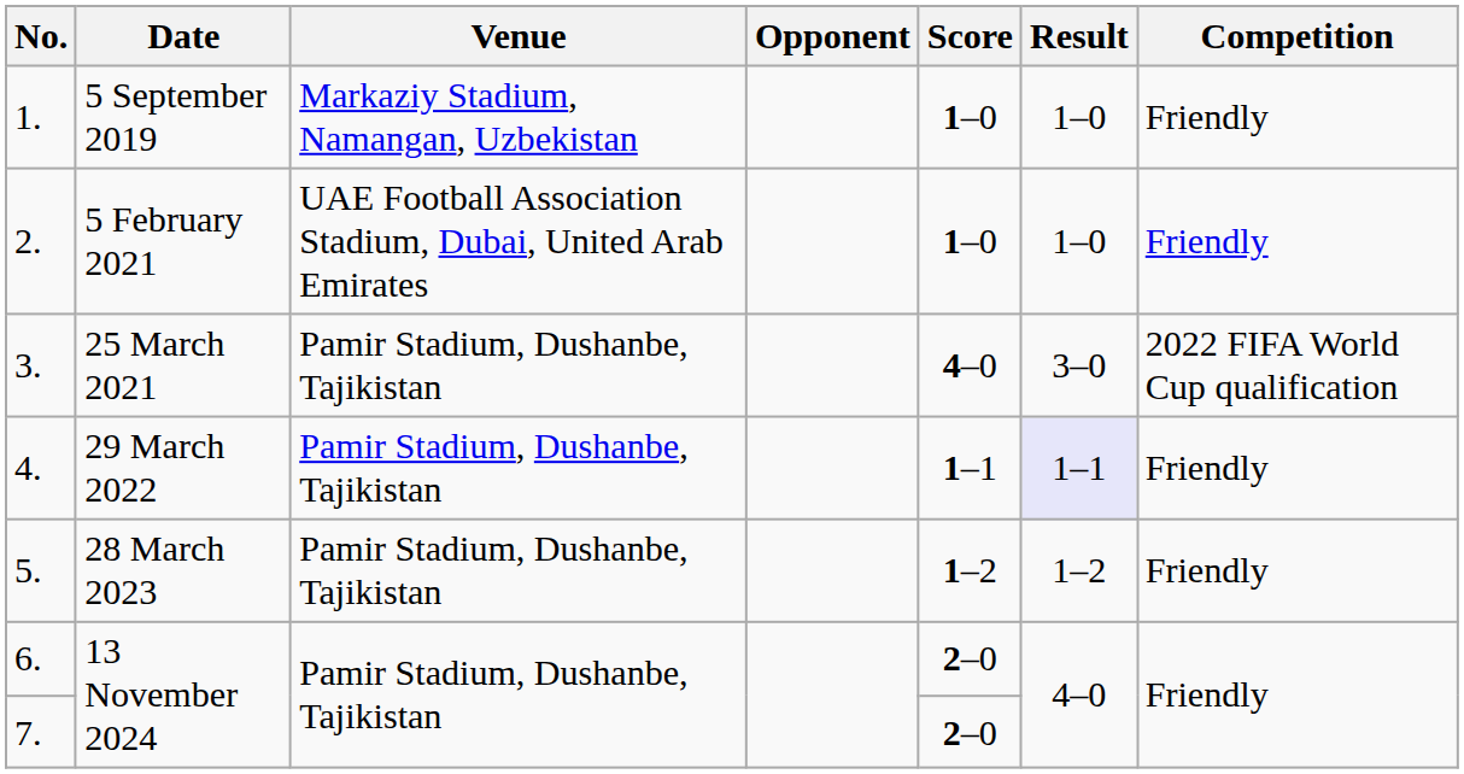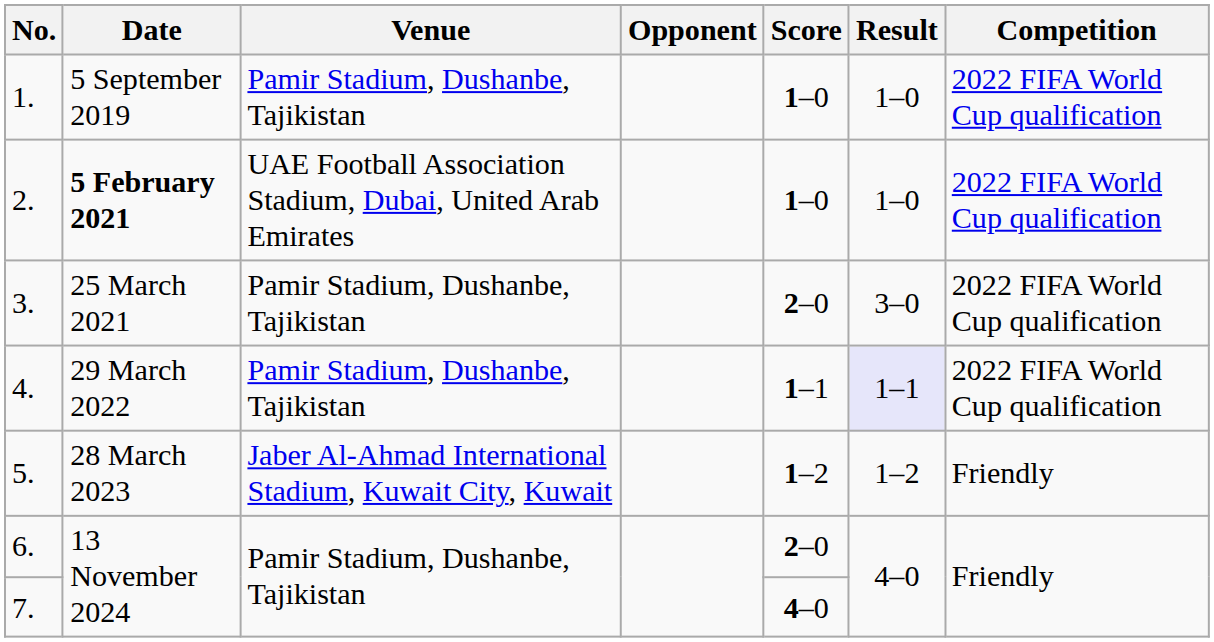 <table class="wikitable" style="font-size:95%;">
 <tr>
 <th>No.</th>
 <th>Date</th>
 <th>Venue</th>
 <th>Opponent</th>
 <th>Score</th>
 <th>Result</th>
 <th>Competition</th>
 </tr>
 <tr>
 <td>1.</td>
 <td>5 September 2019</td>
-<td><a href='#'>Markaziy Stadium</a>, <a href='#'>Namangan</a>, <a href='#'>Uzbekistan</a></td>
+<td><a href='#'>Pamir Stadium</a>, <a href='#'>Dushanbe</a>, Tajikistan</td>
 <td></td>
 <td align=center><strong>1</strong>–0</td>
 <td align=center>1–0</td>
-<td>Friendly</td>
+<td><a href='#'>2022 FIFA World Cup qualification</a></td>
 </tr>
 <tr>
 <td>2.</td>
-<td>5 February 2021</td>
+<td><strong>5 February 2021</strong></td>
 <td>UAE Football Association Stadium, <a href='#'>Dubai</a>, United Arab Emirates</td>
 <td></td>
 <td align=center><strong>1</strong>–0</td>
 <td align=center>1–0</td>
-<td><a href='#'>Friendly</a></td>
+<td><a href='#'>2022 FIFA World Cup qualification</a></td>
 </tr>
 <tr>
 <td>3.</td>
 <td>25 March 2021</td>
 <td>Pamir Stadium, Dushanbe, Tajikistan</td>
 <td></td>
-<td align=center><strong>4</strong>–0</td>
+<td align=center><strong>2</strong>–0</td>
 <td align=center>3–0</td>
 <td>2022 FIFA World Cup qualification</td>
 </tr>
 <tr>
 <td>4.</td>
 <td>29 March 2022</td>
 <td><a href='#'>Pamir Stadium</a>, <a href='#'>Dushanbe</a>, Tajikistan</td>
 <td></td>
 <td align=center><strong>1</strong>–1</td>
 <td align=center style="background: lavender;">1–1</td>
-<td>Friendly</td>
+<td>2022 FIFA World Cup qualification</td>
 </tr>
 <tr>
 <td>5.</td>
 <td>28 March 2023</td>
-<td>Pamir Stadium, Dushanbe, Tajikistan</td>
+<td><a href='#'>Jaber Al-Ahmad International Stadium</a>, <a href='#'>Kuwait City</a>, <a href='#'>Kuwait</a></td>
 <td></td>
 <td align=center><strong>1</strong>–2</td>
 <td align=center>1–2</td>
 <td>Friendly</td>
 </tr>
 <tr>
 <td>6.</td>
 <td rowspan="2">13 November 2024</td>
 <td rowspan="2">Pamir Stadium, Dushanbe, Tajikistan</td>
 <td rowspan="2"></td>
 <td align=center><strong>2</strong>–0</td>
 <td rowspan="2"  align=center>4–0</td>
 <td rowspan="2">Friendly</td>
 </tr>
 <tr>
 <td>7.</td>
-<td align=center><strong>2</strong>–0</td>
+<td align=center><strong>4</strong>–0</td>
 </tr>
 </table>
